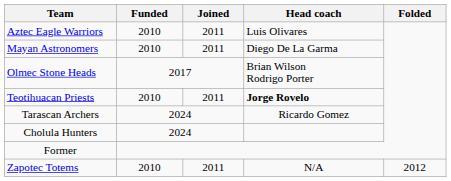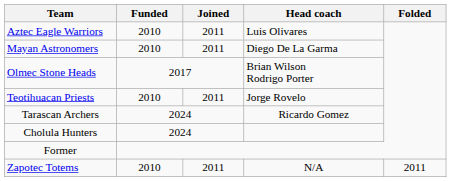 <table class="wikitable" style="width:50%; text-align:center;">
 <tr>
 <th style="width:10%">Team</th>
 <th style="width:5%">Funded</th>
 <th style="width:5%">Joined</th>
 <th style="width:15%">Head coach</th>
 <th style="width:5%">Folded</th>
 </tr>
 <tr>
 <td style="text-align:left"><a href='#'>Aztec Eagle Warriors</a></td>
 <td align=center>2010</td>
 <td align=center>2011</td>
 <td style="text-align:left">Luis Olivares</td>
 </tr>
 <tr>
 <td style="text-align:left"><a href='#'>Mayan Astronomers</a></td>
 <td align=center>2010</td>
 <td align=center>2011</td>
 <td style="text-align:left">Diego De La Garma</td>
 </tr>
 <tr>
 <td style="text-align:left"><a href='#'>Olmec Stone Heads</a></td>
 <td colspan=2 align=center>2017</td>
 <td style="text-align:left">Brian Wilson<br>Rodrigo Porter</td>
 </tr>
 <tr>
 <td style="text-align:left"><a href='#'>Teotihuacan Priests</a></td>
 <td align=center>2010</td>
 <td align=center>2011</td>
-<td style="text-align:left"><strong>Jorge Rovelo</strong></td>
+<td style="text-align:left">Jorge Rovelo</td>
 </tr>
 <tr>
 <td>Tarascan Archers</td>
 <td colspan="2">2024</td>
 <td>Ricardo Gomez</td>
 </tr>
 <tr>
 <td>Cholula Hunters</td>
 <td colspan="2">2024</td>
 <td></td>
 </tr>
 <tr>
 <td align=center>Former</td>
 </tr>
 <tr>
 <td style="text-align:left"><a href='#'>Zapotec Totems</a></td>
 <td align=center>2010</td>
 <td align=center>2011</td>
 <td align=center>N/A</td>
-<td align=center>2012</td>
+<td align=center>2011</td>
 </tr>
 </table>
